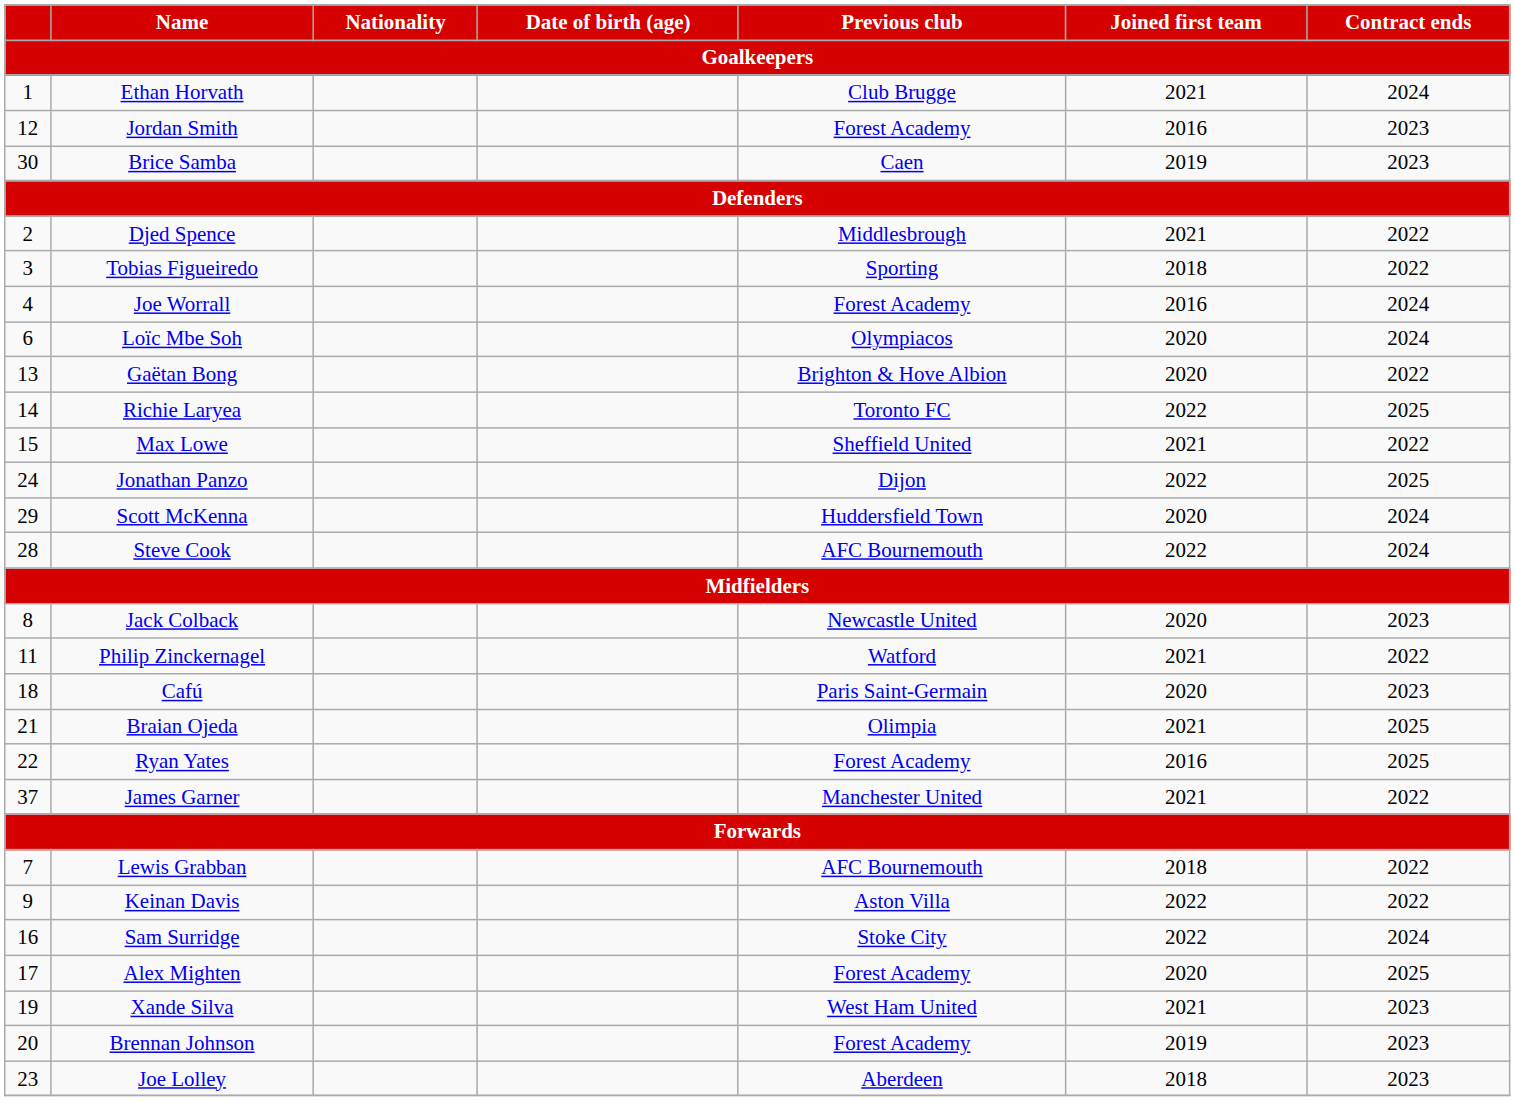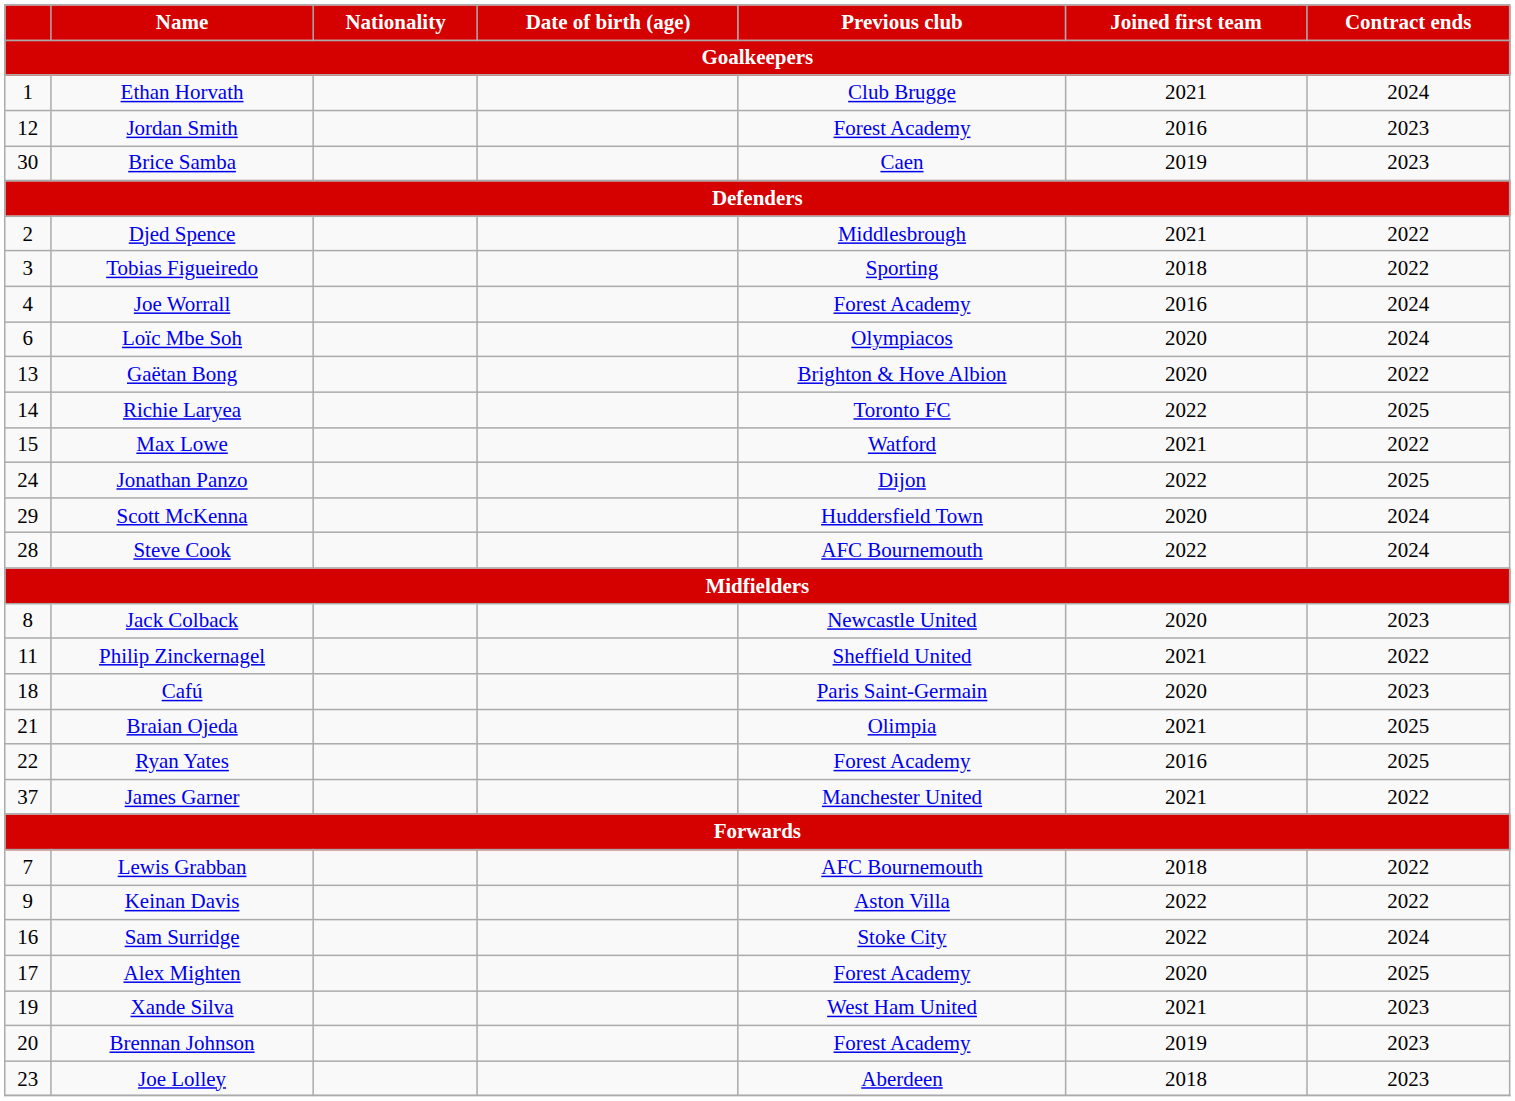 <table class="wikitable" style="text-align:center; font-size:88%; width:80%;">
 <tr>
 <th style="background:#d50000; color:white; text-align:center;"></th>
 <th style="background:#d50000; color:white; text-align:center;">Name</th>
 <th style="background:#d50000; color:white; text-align:center;">Nationality</th>
 <th style="background:#d50000; color:white; text-align:center;">Date of birth (age)</th>
 <th style="background:#d50000; color:white; text-align:center;">Previous club</th>
 <th style="background:#d50000; color:white; text-align:center;">Joined first team</th>
 <th style="background:#d50000; color:white; text-align:center;">Contract ends</th>
 </tr>
 <tr>
 <th colspan="12" style="background:#d50000; color:white; text-align:center;">Goalkeepers</th>
 </tr>
 <tr>
 <td>1</td>
 <td><a href='#'>Ethan Horvath</a></td>
 <td></td>
 <td></td>
 <td> <a href='#'>Club Brugge</a></td>
 <td>2021</td>
 <td>2024</td>
 </tr>
 <tr>
 <td>12</td>
 <td><a href='#'>Jordan Smith</a></td>
 <td></td>
 <td></td>
 <td> <a href='#'>Forest Academy</a></td>
 <td>2016</td>
 <td>2023</td>
 </tr>
 <tr>
 <td>30</td>
 <td><a href='#'>Brice Samba</a></td>
 <td></td>
 <td></td>
 <td> <a href='#'>Caen</a></td>
 <td>2019</td>
 <td>2023</td>
 </tr>
 <tr>
 </tr>
 <tr>
 <th colspan="12" style="background:#d50000; color:white; text-align:center;">Defenders</th>
 </tr>
 <tr>
 <td>2</td>
 <td><a href='#'>Djed Spence</a></td>
 <td></td>
 <td></td>
 <td> <a href='#'>Middlesbrough</a></td>
 <td>2021</td>
 <td>2022</td>
 </tr>
 <tr>
 <td>3</td>
 <td><a href='#'>Tobias Figueiredo</a></td>
 <td></td>
 <td></td>
 <td> <a href='#'>Sporting</a></td>
 <td>2018</td>
 <td>2022</td>
 </tr>
 <tr>
 <td>4</td>
 <td><a href='#'>Joe Worrall</a></td>
 <td></td>
 <td></td>
 <td> <a href='#'>Forest Academy</a></td>
 <td>2016</td>
 <td>2024</td>
 </tr>
 <tr>
 <td>6</td>
 <td><a href='#'>Loïc Mbe Soh</a></td>
 <td></td>
 <td></td>
 <td> <a href='#'>Olympiacos</a></td>
 <td>2020</td>
 <td>2024</td>
 </tr>
 <tr>
 <td>13</td>
 <td><a href='#'>Gaëtan Bong</a></td>
 <td></td>
 <td></td>
 <td> <a href='#'>Brighton & Hove Albion</a></td>
 <td>2020</td>
 <td>2022</td>
 </tr>
 <tr>
 <td>14</td>
 <td><a href='#'>Richie Laryea</a></td>
 <td></td>
 <td></td>
 <td> <a href='#'>Toronto FC</a></td>
 <td>2022</td>
 <td>2025</td>
 </tr>
 <tr>
 <td>15</td>
 <td><a href='#'>Max Lowe</a></td>
 <td></td>
 <td></td>
-<td> <a href='#'>Sheffield United</a></td>
+<td> <a href='#'>Watford</a></td>
 <td>2021</td>
 <td>2022</td>
 </tr>
 <tr>
 <td>24</td>
 <td><a href='#'>Jonathan Panzo</a></td>
 <td></td>
 <td></td>
 <td> <a href='#'>Dijon</a></td>
 <td>2022</td>
 <td>2025</td>
 </tr>
 <tr>
 <td>29</td>
 <td><a href='#'>Scott McKenna</a></td>
 <td></td>
 <td></td>
 <td> <a href='#'>Huddersfield Town</a></td>
 <td>2020</td>
 <td>2024</td>
 </tr>
 <tr>
 <td>28</td>
 <td><a href='#'>Steve Cook</a></td>
 <td></td>
 <td></td>
 <td> <a href='#'>AFC Bournemouth</a></td>
 <td>2022</td>
 <td>2024</td>
 </tr>
 <tr>
 <th colspan="12" style="background:#d50000; color:white; text-align:center;">Midfielders</th>
 </tr>
 <tr>
 <td>8</td>
 <td><a href='#'>Jack Colback</a></td>
 <td></td>
 <td></td>
 <td> <a href='#'>Newcastle United</a></td>
 <td>2020</td>
 <td>2023</td>
 </tr>
 <tr>
 <td>11</td>
 <td><a href='#'>Philip Zinckernagel</a></td>
 <td></td>
 <td></td>
-<td> <a href='#'>Watford</a></td>
+<td> <a href='#'>Sheffield United</a></td>
 <td>2021</td>
 <td>2022</td>
 </tr>
 <tr>
 <td>18</td>
 <td><a href='#'>Cafú</a></td>
 <td></td>
 <td></td>
 <td> <a href='#'>Paris Saint-Germain</a></td>
 <td>2020</td>
 <td>2023</td>
 </tr>
 <tr>
 <td>21</td>
 <td><a href='#'>Braian Ojeda</a></td>
 <td></td>
 <td></td>
 <td> <a href='#'>Olimpia</a></td>
 <td>2021</td>
 <td>2025</td>
 </tr>
 <tr>
 <td>22</td>
 <td><a href='#'>Ryan Yates</a></td>
 <td></td>
 <td></td>
 <td> <a href='#'>Forest Academy</a></td>
 <td>2016</td>
 <td>2025</td>
 </tr>
 <tr>
 <td>37</td>
 <td><a href='#'>James Garner</a></td>
 <td></td>
 <td></td>
 <td> <a href='#'>Manchester United</a></td>
 <td>2021</td>
 <td>2022</td>
 </tr>
 <tr>
 <th colspan="12" style="background:#d50000; color:white; text-align:center;">Forwards</th>
 </tr>
 <tr>
 <td>7</td>
 <td><a href='#'>Lewis Grabban</a></td>
 <td></td>
 <td></td>
 <td> <a href='#'>AFC Bournemouth</a></td>
 <td>2018</td>
 <td>2022</td>
 </tr>
 <tr>
 <td>9</td>
 <td><a href='#'>Keinan Davis</a></td>
 <td></td>
 <td></td>
 <td> <a href='#'>Aston Villa</a></td>
 <td>2022</td>
 <td>2022</td>
 </tr>
 <tr>
 <td>16</td>
 <td><a href='#'>Sam Surridge</a></td>
 <td></td>
 <td></td>
 <td> <a href='#'>Stoke City</a></td>
 <td>2022</td>
 <td>2024</td>
 </tr>
 <tr>
 <td>17</td>
 <td><a href='#'>Alex Mighten</a></td>
 <td></td>
 <td></td>
 <td> <a href='#'>Forest Academy</a></td>
 <td>2020</td>
 <td>2025</td>
 </tr>
 <tr>
 <td>19</td>
 <td><a href='#'>Xande Silva</a></td>
 <td></td>
 <td></td>
 <td> <a href='#'>West Ham United</a></td>
 <td>2021</td>
 <td>2023</td>
 </tr>
 <tr>
 <td>20</td>
 <td><a href='#'>Brennan Johnson</a></td>
 <td></td>
 <td></td>
 <td> <a href='#'>Forest Academy</a></td>
 <td>2019</td>
 <td>2023</td>
 </tr>
 <tr>
 <td>23</td>
 <td><a href='#'>Joe Lolley</a></td>
 <td></td>
 <td></td>
 <td> <a href='#'>Aberdeen</a></td>
 <td>2018</td>
 <td>2023</td>
 </tr>
 <tr>
 </tr>
 </table>
